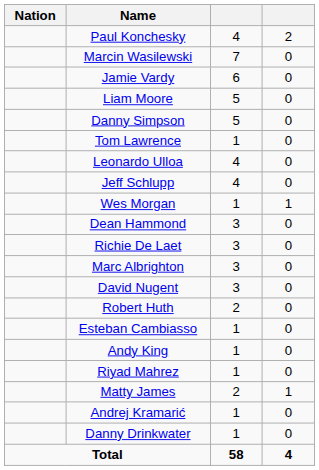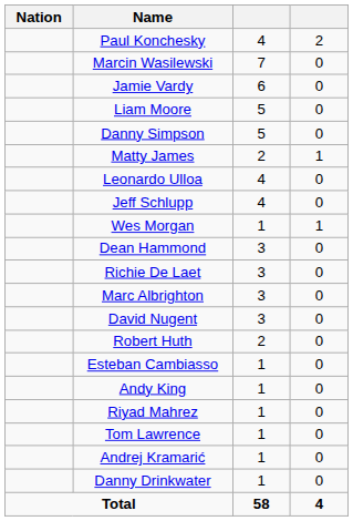 <table class="wikitable" style="font-size: 90%; text-align: center">
 <tr>
 <th width=60>Nation</th>
 <th width=150>Name</th>
 <th width=50></th>
 <th width=50></th>
 </tr>
 <tr>
 <td></td>
 <td><a href='#'>Paul Konchesky</a></td>
 <td>4</td>
 <td>2</td>
 </tr>
 <tr>
 <td></td>
 <td><a href='#'>Marcin Wasilewski</a></td>
 <td>7</td>
 <td>0</td>
 </tr>
 <tr>
 <td></td>
 <td><a href='#'>Jamie Vardy</a></td>
 <td>6</td>
 <td>0</td>
 </tr>
 <tr>
 <td></td>
 <td><a href='#'>Liam Moore</a></td>
 <td>5</td>
 <td>0</td>
 </tr>
 <tr>
 <td></td>
 <td><a href='#'>Danny Simpson</a></td>
 <td>5</td>
 <td>0</td>
 </tr>
 <tr>
 <td></td>
-<td><a href='#'>Tom Lawrence</a></td>
+<td><a href='#'>Matty James</a></td>
+<td>2</td>
 <td>1</td>
-<td>0</td>
 </tr>
 <tr>
 <td></td>
 <td><a href='#'>Leonardo Ulloa</a></td>
 <td>4</td>
 <td>0</td>
 </tr>
 <tr>
 <td></td>
 <td><a href='#'>Jeff Schlupp</a></td>
 <td>4</td>
 <td>0</td>
 </tr>
 <tr>
 <td></td>
 <td><a href='#'>Wes Morgan</a></td>
 <td>1</td>
 <td>1</td>
 </tr>
 <tr>
 <td></td>
 <td><a href='#'>Dean Hammond</a></td>
 <td>3</td>
 <td>0</td>
 </tr>
 <tr>
 <td></td>
 <td><a href='#'>Richie De Laet</a></td>
 <td>3</td>
 <td>0</td>
 </tr>
 <tr>
 <td></td>
 <td><a href='#'>Marc Albrighton</a></td>
 <td>3</td>
 <td>0</td>
 </tr>
 <tr>
 <td></td>
 <td><a href='#'>David Nugent</a></td>
 <td>3</td>
 <td>0</td>
 </tr>
 <tr>
 <td></td>
 <td><a href='#'>Robert Huth</a></td>
 <td>2</td>
 <td>0</td>
 </tr>
 <tr>
 <td></td>
 <td><a href='#'>Esteban Cambiasso</a></td>
 <td>1</td>
 <td>0</td>
 </tr>
 <tr>
 <td></td>
 <td><a href='#'>Andy King</a></td>
 <td>1</td>
 <td>0</td>
 </tr>
 <tr>
 <td></td>
 <td><a href='#'>Riyad Mahrez</a></td>
 <td>1</td>
 <td>0</td>
 </tr>
 <tr>
 <td></td>
-<td><a href='#'>Matty James</a></td>
-<td>2</td>
+<td><a href='#'>Tom Lawrence</a></td>
 <td>1</td>
+<td>0</td>
 </tr>
 <tr>
 <td></td>
 <td><a href='#'>Andrej Kramarić</a></td>
 <td>1</td>
 <td>0</td>
 </tr>
 <tr>
 <td></td>
 <td><a href='#'>Danny Drinkwater</a></td>
 <td>1</td>
 <td>0</td>
 </tr>
 <tr>
 <td colspan="2"><strong>Total</strong></td>
 <td><strong>58</strong></td>
 <td><strong>4</strong></td>
 </tr>
 </table>
